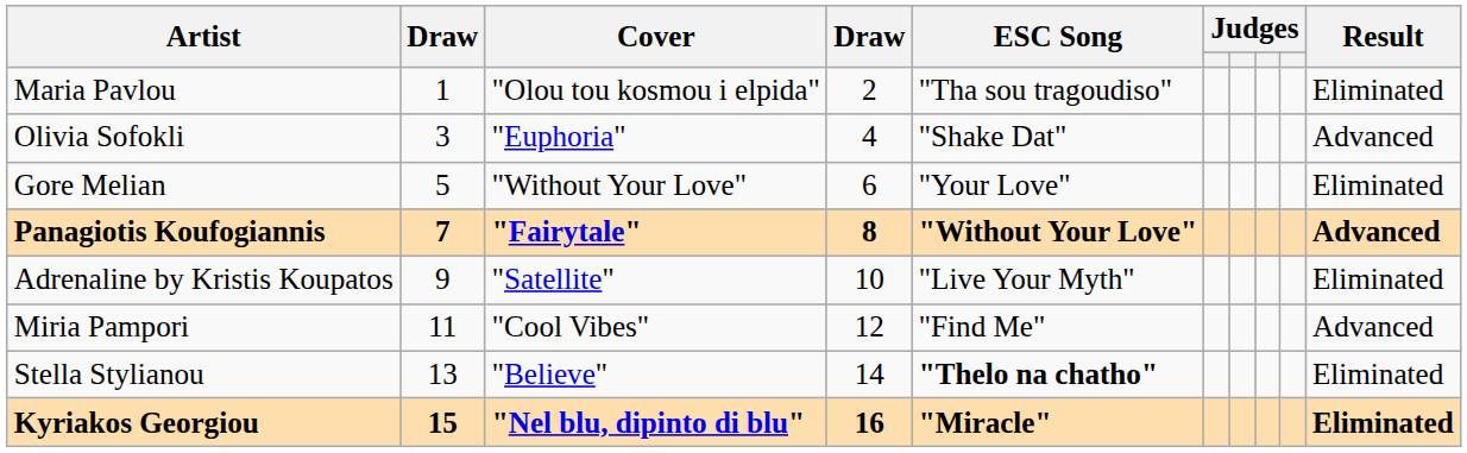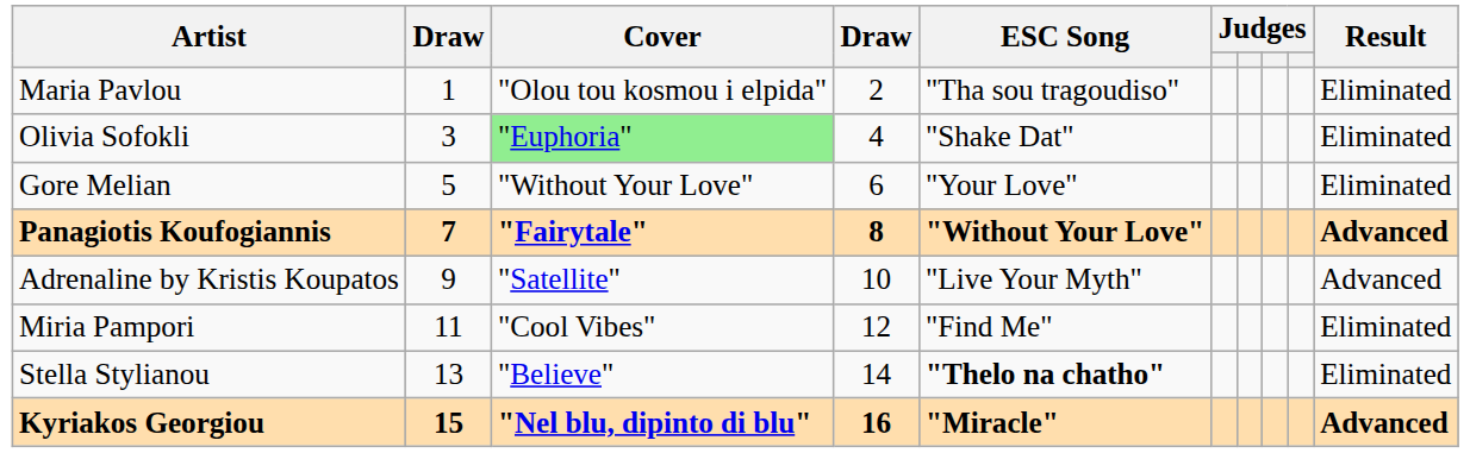 <table class="sortable wikitable" style="margin: 1em auto 1em auto; text-align:center">
 <tr>
 <th rowspan="2" scope="col">Artist</th>
 <th scope="col" rowspan="2">Draw</th>
 <th rowspan="2" scope="col">Cover </th>
 <th rowspan="2">Draw</th>
 <th scope="col" rowspan="2">ESC Song</th>
 <th scope="col" colspan="4">Judges</th>
 <th scope="col" rowspan="2">Result</th>
 </tr>
 <tr>
 <th scope="col" class="unsortable"></th>
 <th scope="col" class="unsortable"></th>
 <th scope="col" class="unsortable"></th>
 <th scope="col" class="unsortable"></th>
 </tr>
 <tr>
 <td align="left">Maria Pavlou</td>
 <td>1</td>
 <td align="left">"Olou tou kosmou i elpida" </td>
 <td>2</td>
 <td align="left">"Tha sou tragoudiso"</td>
 <td></td>
 <td></td>
 <td></td>
 <td></td>
 <td align="left">Eliminated</td>
 </tr>
 <tr>
 <td align="left">Olivia Sofokli</td>
 <td>3</td>
-<td align="left">"<a href='#'>Euphoria</a>" </td>
+<td align="left" style="background: lightgreen;">"<a href='#'>Euphoria</a>" </td>
 <td>4</td>
 <td align="left">"Shake Dat"</td>
 <td></td>
 <td></td>
 <td></td>
 <td></td>
-<td align="left">Advanced</td>
+<td align="left">Eliminated</td>
 </tr>
 <tr>
 <td align="left">Gore Melian</td>
 <td>5</td>
 <td align="left">"Without Your Love" </td>
 <td>6</td>
 <td align="left">"Your Love"</td>
 <td></td>
 <td></td>
 <td></td>
 <td></td>
 <td align="left">Eliminated</td>
 </tr>
 <tr style="font-weight:bold; background:#FFDEAD;">
 <td align="left">Panagiotis Koufogiannis</td>
 <td>7</td>
 <td align="left">"<a href='#'>Fairytale</a>" </td>
 <td>8</td>
 <td align="left">"Without Your Love"</td>
 <td></td>
 <td></td>
 <td></td>
 <td></td>
 <td align="left">Advanced</td>
 </tr>
 <tr>
 <td align="left">Adrenaline by Kristis Koupatos</td>
 <td>9</td>
 <td align="left">"<a href='#'>Satellite</a>" </td>
 <td>10</td>
 <td align="left">"Live Your Myth"</td>
 <td></td>
 <td></td>
 <td></td>
 <td></td>
-<td align="left">Eliminated</td>
+<td align="left">Advanced</td>
 </tr>
 <tr>
 <td align="left">Miria Pampori</td>
 <td>11</td>
 <td align="left">"Cool Vibes" </td>
 <td>12</td>
 <td align="left">"Find Me"</td>
 <td></td>
 <td></td>
 <td></td>
 <td></td>
-<td align="left">Advanced</td>
+<td align="left">Eliminated</td>
 </tr>
 <tr>
 <td align="left">Stella Stylianou</td>
 <td>13</td>
 <td align="left">"<a href='#'>Believe</a>" </td>
 <td>14</td>
 <td align="left"><strong>"Thelo na chatho"</strong></td>
 <td></td>
 <td></td>
 <td></td>
 <td></td>
 <td align="left">Eliminated</td>
 </tr>
 <tr style="font-weight:bold; background:#FFDEAD;">
 <td align="left">Kyriakos Georgiou</td>
 <td>15</td>
 <td align="left">"<a href='#'>Nel blu, dipinto di blu</a>" </td>
 <td>16</td>
 <td align="left">"Miracle"</td>
 <td></td>
 <td></td>
 <td></td>
 <td></td>
-<td align="left">Eliminated</td>
+<td align="left">Advanced</td>
 </tr>
 </table>
